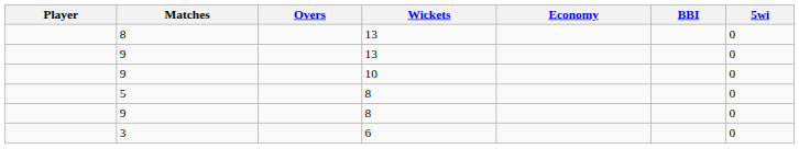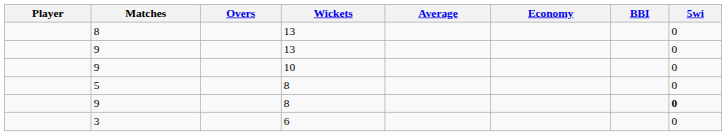 <table class="wikitable sortable" style="width:80%;">
 <tr>
 <th>Player</th>
 <th>Matches</th>
 <th><a href='#'>Overs</a></th>
 <th><a href='#'>Wickets</a></th>
+<th><a href='#'>Average</a></th>
 <th><a href='#'>Economy</a></th>
 <th><a href='#'>BBI</a></th>
 <th><a href='#'>5wi</a></th>
 </tr>
 <tr>
 <td></td>
 <td>8</td>
 <td></td>
 <td>13</td>
 <td></td>
 <td></td>
+<td></td>
 <td>0</td>
 </tr>
 <tr>
 <td></td>
 <td>9</td>
 <td></td>
 <td>13</td>
+<td></td>
 <td></td>
 <td></td>
 <td>0</td>
 </tr>
 <tr>
 <td></td>
 <td>9</td>
 <td></td>
 <td>10</td>
 <td></td>
 <td></td>
+<td></td>
 <td>0</td>
 </tr>
 <tr>
 <td></td>
 <td>5</td>
 <td></td>
 <td>8</td>
+<td></td>
 <td></td>
 <td></td>
 <td>0</td>
 </tr>
 <tr>
 <td></td>
 <td>9</td>
 <td></td>
 <td>8</td>
 <td></td>
 <td></td>
-<td>0</td>
+<td></td>
+<td><strong>0</strong></td>
 </tr>
 <tr>
 <td></td>
 <td>3</td>
 <td></td>
 <td>6</td>
 <td></td>
 <td></td>
+<td></td>
 <td>0</td>
 </tr>
 </table>
